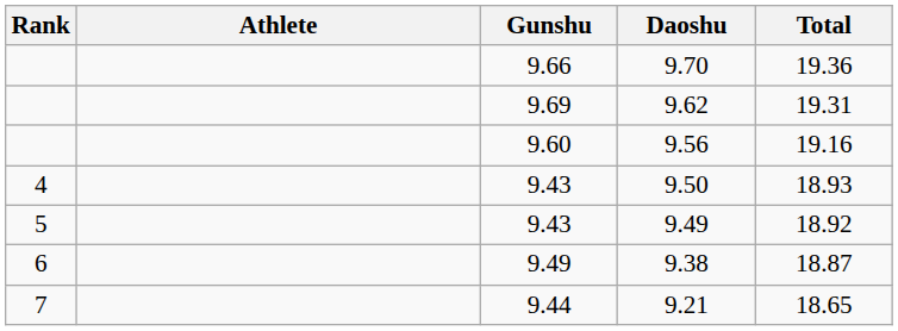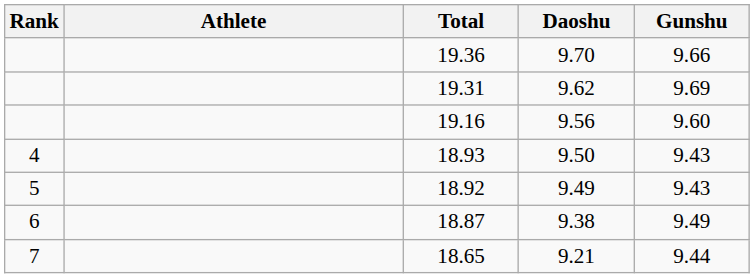 <table class="wikitable" style="text-align:center;">
 <tr>
 <th width="20">Rank</th>
 <th width="250">Athlete</th>
+<th width="80">Total</th>
+<th width="80">Daoshu</th>
 <th width="80">Gunshu</th>
-<th width="80">Daoshu</th>
-<th width="80">Total</th>
 </tr>
 <tr>
 <td></td>
 <td align="left"></td>
+<td>19.36</td>
+<td>9.70</td>
 <td>9.66</td>
-<td>9.70</td>
-<td>19.36</td>
 </tr>
 <tr>
 <td></td>
 <td align="left"></td>
+<td>19.31</td>
+<td>9.62</td>
 <td>9.69</td>
-<td>9.62</td>
-<td>19.31</td>
 </tr>
 <tr>
 <td></td>
 <td align="left"></td>
+<td>19.16</td>
+<td>9.56</td>
 <td>9.60</td>
-<td>9.56</td>
-<td>19.16</td>
 </tr>
 <tr>
 <td>4</td>
 <td align="left"></td>
+<td>18.93</td>
+<td>9.50</td>
 <td>9.43</td>
-<td>9.50</td>
-<td>18.93</td>
 </tr>
 <tr>
 <td>5</td>
 <td align="left"></td>
+<td>18.92</td>
+<td>9.49</td>
 <td>9.43</td>
-<td>9.49</td>
-<td>18.92</td>
 </tr>
 <tr>
 <td>6</td>
 <td align="left"></td>
+<td>18.87</td>
+<td>9.38</td>
 <td>9.49</td>
-<td>9.38</td>
-<td>18.87</td>
 </tr>
 <tr>
 <td>7</td>
 <td align="left"></td>
+<td>18.65</td>
+<td>9.21</td>
 <td>9.44</td>
-<td>9.21</td>
-<td>18.65</td>
 </tr>
 </table>
